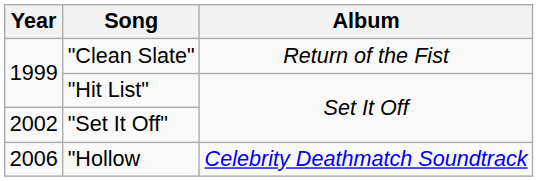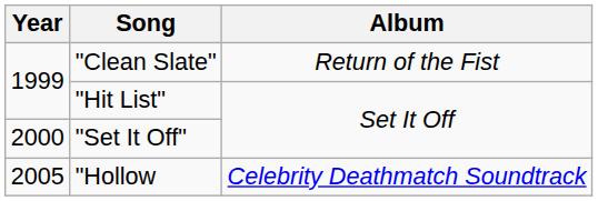 <table class="wikitable" style="text-align:center;">
 <tr>
 <th>Year</th>
 <th>Song</th>
 <th>Album</th>
 </tr>
 <tr>
 <td rowspan="2">1999</td>
 <td align="left">"Clean Slate"</td>
 <td><em>Return of the Fist</em></td>
 </tr>
 <tr>
 <td align="left">"Hit List"</td>
 <td rowspan="2"><em>Set It Off</em></td>
 </tr>
 <tr>
-<td>2002</td>
+<td>2000</td>
 <td align="left">"Set It Off"</td>
 </tr>
 <tr>
-<td>2006</td>
+<td>2005</td>
 <td align="left">"Hollow</td>
 <td><em><a href='#'>Celebrity Deathmatch Soundtrack</a></em></td>
 </tr>
 </table>
